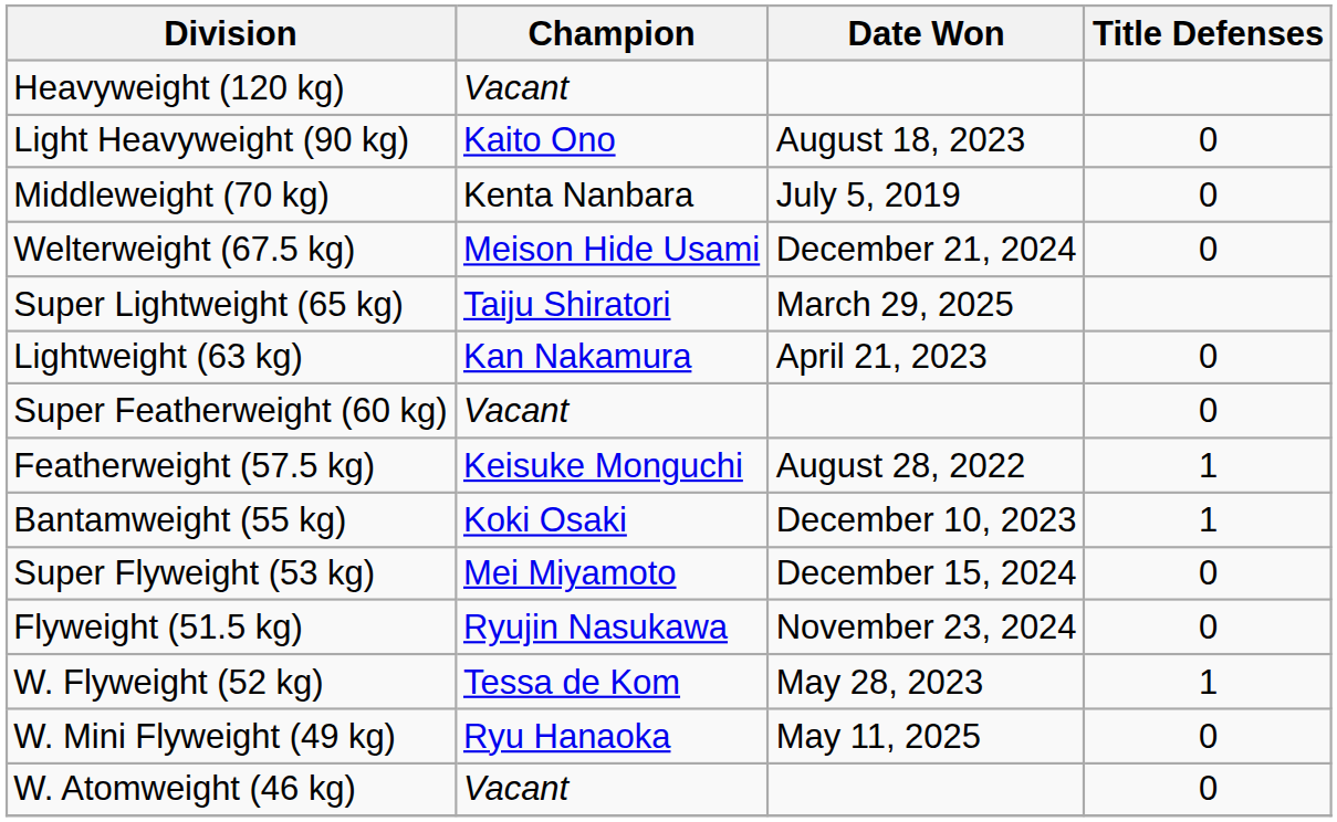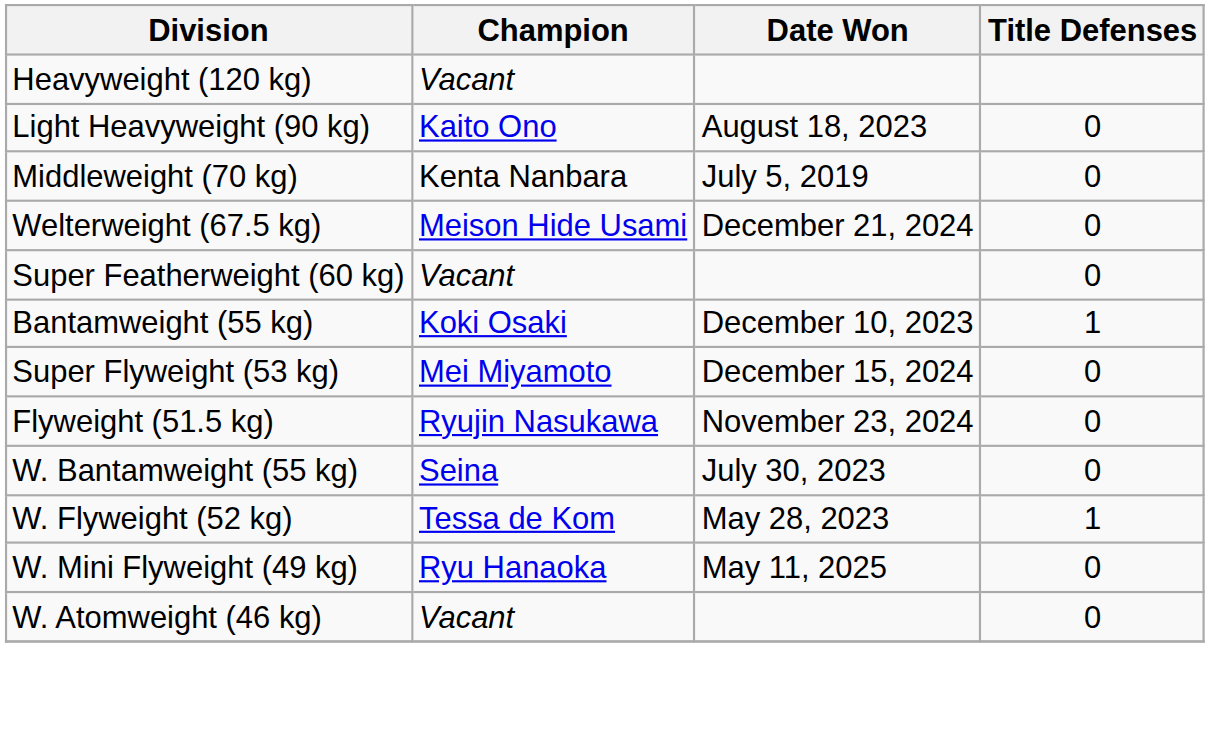 <table class="sortable wikitable succession-box" style="margin:1.0em auto; font-size:90%;">
 <tr>
 <th>Division</th>
 <th>Champion</th>
 <th>Date Won</th>
 <th>Title Defenses</th>
 </tr>
 <tr>
 <td>Heavyweight (120 kg)</td>
 <td> <em>Vacant</em></td>
 <td></td>
 <td style="text-align:center;"></td>
 </tr>
 <tr>
 <td>Light Heavyweight (90 kg)</td>
 <td> <a href='#'>Kaito Ono</a></td>
 <td>August 18, 2023</td>
 <td style="text-align:center;">0</td>
 </tr>
 <tr>
 <td>Middleweight (70 kg)</td>
 <td> Kenta Nanbara</td>
 <td>July 5, 2019</td>
 <td style="text-align:center;">0</td>
 </tr>
 <tr>
 <td>Welterweight (67.5 kg)</td>
 <td> <a href='#'>Meison Hide Usami</a></td>
 <td>December 21, 2024</td>
 <td style="text-align:center;">0</td>
 </tr>
 <tr>
-<td>Super Lightweight (65 kg)</td>
-<td> <a href='#'>Taiju Shiratori</a></td>
-<td>March 29, 2025</td>
-<td style="text-align:center;"></td>
-</tr>
-<tr>
-<td>Lightweight (63 kg)</td>
-<td> <a href='#'>Kan Nakamura</a></td>
-<td>April 21, 2023</td>
-<td style="text-align:center;">0</td>
-</tr>
-<tr>
 <td>Super Featherweight (60 kg)</td>
 <td> <em>Vacant</em></td>
 <td></td>
 <td style="text-align:center;">0</td>
-</tr>
-<tr>
-<td>Featherweight (57.5 kg)</td>
-<td> <a href='#'>Keisuke Monguchi</a></td>
-<td>August 28, 2022</td>
-<td style="text-align:center;">1</td>
 </tr>
 <tr>
 <td>Bantamweight (55 kg)</td>
 <td> <a href='#'>Koki Osaki</a></td>
 <td>December 10, 2023</td>
 <td style="text-align:center;">1</td>
 </tr>
 <tr>
 <td>Super Flyweight (53 kg)</td>
 <td> <a href='#'>Mei Miyamoto</a></td>
 <td>December 15, 2024</td>
 <td style="text-align:center;">0</td>
 </tr>
 <tr>
 <td>Flyweight (51.5 kg)</td>
 <td> <a href='#'>Ryujin Nasukawa</a></td>
 <td>November 23, 2024</td>
+<td style="text-align:center;">0</td>
+</tr>
+<tr>
+<td>W. Bantamweight (55 kg)</td>
+<td> <a href='#'>Seina</a></td>
+<td>July 30, 2023</td>
 <td style="text-align:center;">0</td>
 </tr>
 <tr>
 <td>W. Flyweight (52 kg)</td>
 <td> <a href='#'>Tessa de Kom</a></td>
 <td>May 28, 2023</td>
 <td style="text-align:center;">1</td>
 </tr>
 <tr>
 <td>W. Mini Flyweight (49 kg)</td>
 <td> <a href='#'>Ryu Hanaoka</a></td>
 <td>May 11, 2025</td>
 <td style="text-align:center;">0</td>
 </tr>
 <tr>
 <td>W. Atomweight (46 kg)</td>
 <td> <em>Vacant</em></td>
 <td></td>
 <td style="text-align:center;">0</td>
 </tr>
 <tr>
 </tr>
 </table>
